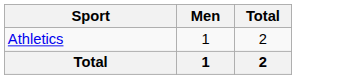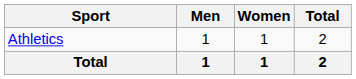 <table class="wikitable sortable" style="text-align:center;">
 <tr>
 <th width=180>Sport</th>
 <th width=55>Men</th>
+<th width=55>Women</th>
 <th width=55>Total</th>
 </tr>
 <tr>
 <td align=left><a href='#'>Athletics</a></td>
+<td>1</td>
 <td>1</td>
 <td>2</td>
 </tr>
 <tr class="sortbottom">
 <th>Total</th>
 <th>1</th>
+<th>1</th>
 <th>2</th>
 </tr>
 </table>
